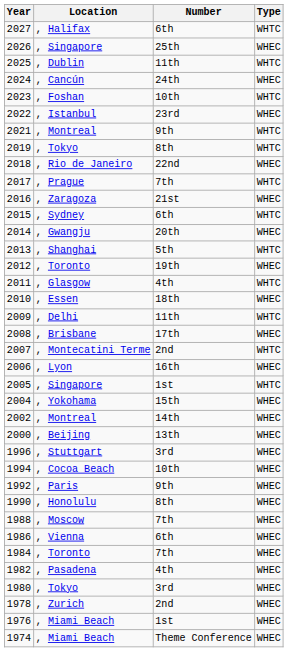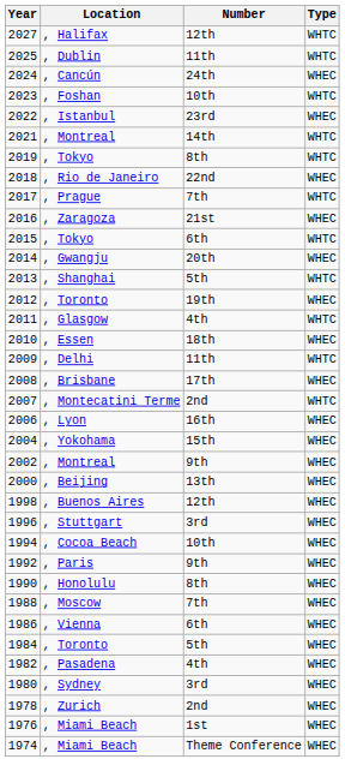 <table class="wikitable" style="font-size:90%; text-align:left;">
 <tr>
 <th>Year</th>
 <th>Location</th>
 <th>Number</th>
 <th>Type</th>
 </tr>
 <tr>
 <td>2027</td>
 <td>, <a href='#'>Halifax</a></td>
-<td>6th</td>
+<td>12th</td>
 <td>WHTC</td>
-</tr>
-<tr>
-<td>2026</td>
-<td>, <a href='#'>Singapore</a></td>
-<td>25th</td>
-<td>WHEC</td>
 </tr>
 <tr>
 <td>2025</td>
 <td>, <a href='#'>Dublin</a></td>
 <td>11th</td>
 <td>WHTC</td>
 </tr>
 <tr>
 <td>2024</td>
 <td>, <a href='#'>Cancún</a></td>
 <td>24th</td>
 <td>WHEC</td>
 </tr>
 <tr>
 <td>2023</td>
 <td>, <a href='#'>Foshan</a></td>
 <td>10th</td>
 <td>WHTC</td>
 </tr>
 <tr>
 <td>2022</td>
 <td>, <a href='#'>Istanbul</a></td>
 <td>23rd</td>
 <td>WHEC</td>
 </tr>
 <tr>
 <td>2021</td>
 <td>, <a href='#'>Montreal</a></td>
-<td>9th</td>
+<td>14th</td>
 <td>WHTC</td>
 </tr>
 <tr>
 <td>2019</td>
 <td>, <a href='#'>Tokyo</a></td>
 <td>8th</td>
 <td>WHTC</td>
 </tr>
 <tr>
 <td>2018</td>
 <td>, <a href='#'>Rio de Janeiro</a></td>
 <td>22nd</td>
 <td>WHEC</td>
 </tr>
 <tr>
 <td>2017</td>
 <td>, <a href='#'>Prague</a></td>
 <td>7th</td>
 <td>WHTC</td>
 </tr>
 <tr>
 <td>2016</td>
 <td>, <a href='#'>Zaragoza</a></td>
 <td>21st</td>
 <td>WHEC</td>
 </tr>
 <tr>
 <td>2015</td>
-<td>, <a href='#'>Sydney</a></td>
+<td>, <a href='#'>Tokyo</a></td>
 <td>6th</td>
 <td>WHTC</td>
 </tr>
 <tr>
 <td>2014</td>
 <td>, <a href='#'>Gwangju</a></td>
 <td>20th</td>
 <td>WHEC</td>
 </tr>
 <tr>
 <td>2013</td>
 <td>, <a href='#'>Shanghai</a></td>
 <td>5th</td>
 <td>WHTC</td>
 </tr>
 <tr>
 <td>2012</td>
 <td>, <a href='#'>Toronto</a></td>
 <td>19th</td>
 <td>WHEC</td>
 </tr>
 <tr>
 <td>2011</td>
 <td>, <a href='#'>Glasgow</a></td>
 <td>4th</td>
 <td>WHTC</td>
 </tr>
 <tr>
 <td>2010</td>
 <td>, <a href='#'>Essen</a></td>
 <td>18th</td>
 <td>WHEC</td>
 </tr>
 <tr>
 <td>2009</td>
 <td>, <a href='#'>Delhi</a></td>
 <td>11th</td>
 <td>WHTC</td>
 </tr>
 <tr>
 <td>2008</td>
 <td>, <a href='#'>Brisbane</a></td>
 <td>17th</td>
 <td>WHEC</td>
 </tr>
 <tr>
 <td>2007</td>
 <td>, <a href='#'>Montecatini Terme</a></td>
 <td>2nd</td>
 <td>WHTC</td>
 </tr>
 <tr>
 <td>2006</td>
 <td>, <a href='#'>Lyon</a></td>
 <td>16th</td>
 <td>WHEC</td>
 </tr>
 <tr>
-<td>2005</td>
-<td>, <a href='#'>Singapore</a></td>
-<td>1st</td>
-<td>WHTC</td>
-</tr>
-<tr>
 <td>2004</td>
 <td>, <a href='#'>Yokohama</a></td>
 <td>15th</td>
 <td>WHEC</td>
 </tr>
 <tr>
 <td>2002</td>
 <td>, <a href='#'>Montreal</a></td>
-<td>14th</td>
+<td>9th</td>
 <td>WHEC</td>
 </tr>
 <tr>
 <td>2000</td>
 <td>, <a href='#'>Beijing</a></td>
 <td>13th</td>
+<td>WHEC</td>
+</tr>
+<tr>
+<td>1998</td>
+<td>, <a href='#'>Buenos Aires</a></td>
+<td>12th</td>
 <td>WHEC</td>
 </tr>
 <tr>
 <td>1996</td>
 <td>, <a href='#'>Stuttgart</a></td>
 <td>3rd</td>
 <td>WHEC</td>
 </tr>
 <tr>
 <td>1994</td>
 <td>, <a href='#'>Cocoa Beach</a></td>
 <td>10th</td>
 <td>WHEC</td>
 </tr>
 <tr>
 <td>1992</td>
 <td>, <a href='#'>Paris</a></td>
 <td>9th</td>
 <td>WHEC</td>
 </tr>
 <tr>
 <td>1990</td>
 <td>, <a href='#'>Honolulu</a></td>
 <td>8th</td>
 <td>WHEC</td>
 </tr>
 <tr>
 <td>1988</td>
 <td>, <a href='#'>Moscow</a></td>
 <td>7th</td>
 <td>WHEC</td>
 </tr>
 <tr>
 <td>1986</td>
 <td>, <a href='#'>Vienna</a></td>
 <td>6th</td>
 <td>WHEC</td>
 </tr>
 <tr>
 <td>1984</td>
 <td>, <a href='#'>Toronto</a></td>
-<td>7th</td>
+<td>5th</td>
 <td>WHEC</td>
 </tr>
 <tr>
 <td>1982</td>
 <td>, <a href='#'>Pasadena</a></td>
 <td>4th</td>
 <td>WHEC</td>
 </tr>
 <tr>
 <td>1980</td>
-<td>, <a href='#'>Tokyo</a></td>
+<td>, <a href='#'>Sydney</a></td>
 <td>3rd</td>
 <td>WHEC</td>
 </tr>
 <tr>
 <td>1978</td>
 <td>, <a href='#'>Zurich</a></td>
 <td>2nd</td>
 <td>WHEC</td>
 </tr>
 <tr>
 <td>1976</td>
 <td>, <a href='#'>Miami Beach</a></td>
 <td>1st</td>
 <td>WHEC</td>
 </tr>
 <tr>
 <td>1974</td>
 <td>, <a href='#'>Miami Beach</a></td>
 <td>Theme Conference</td>
 <td>WHEC</td>
 </tr>
 </table>
